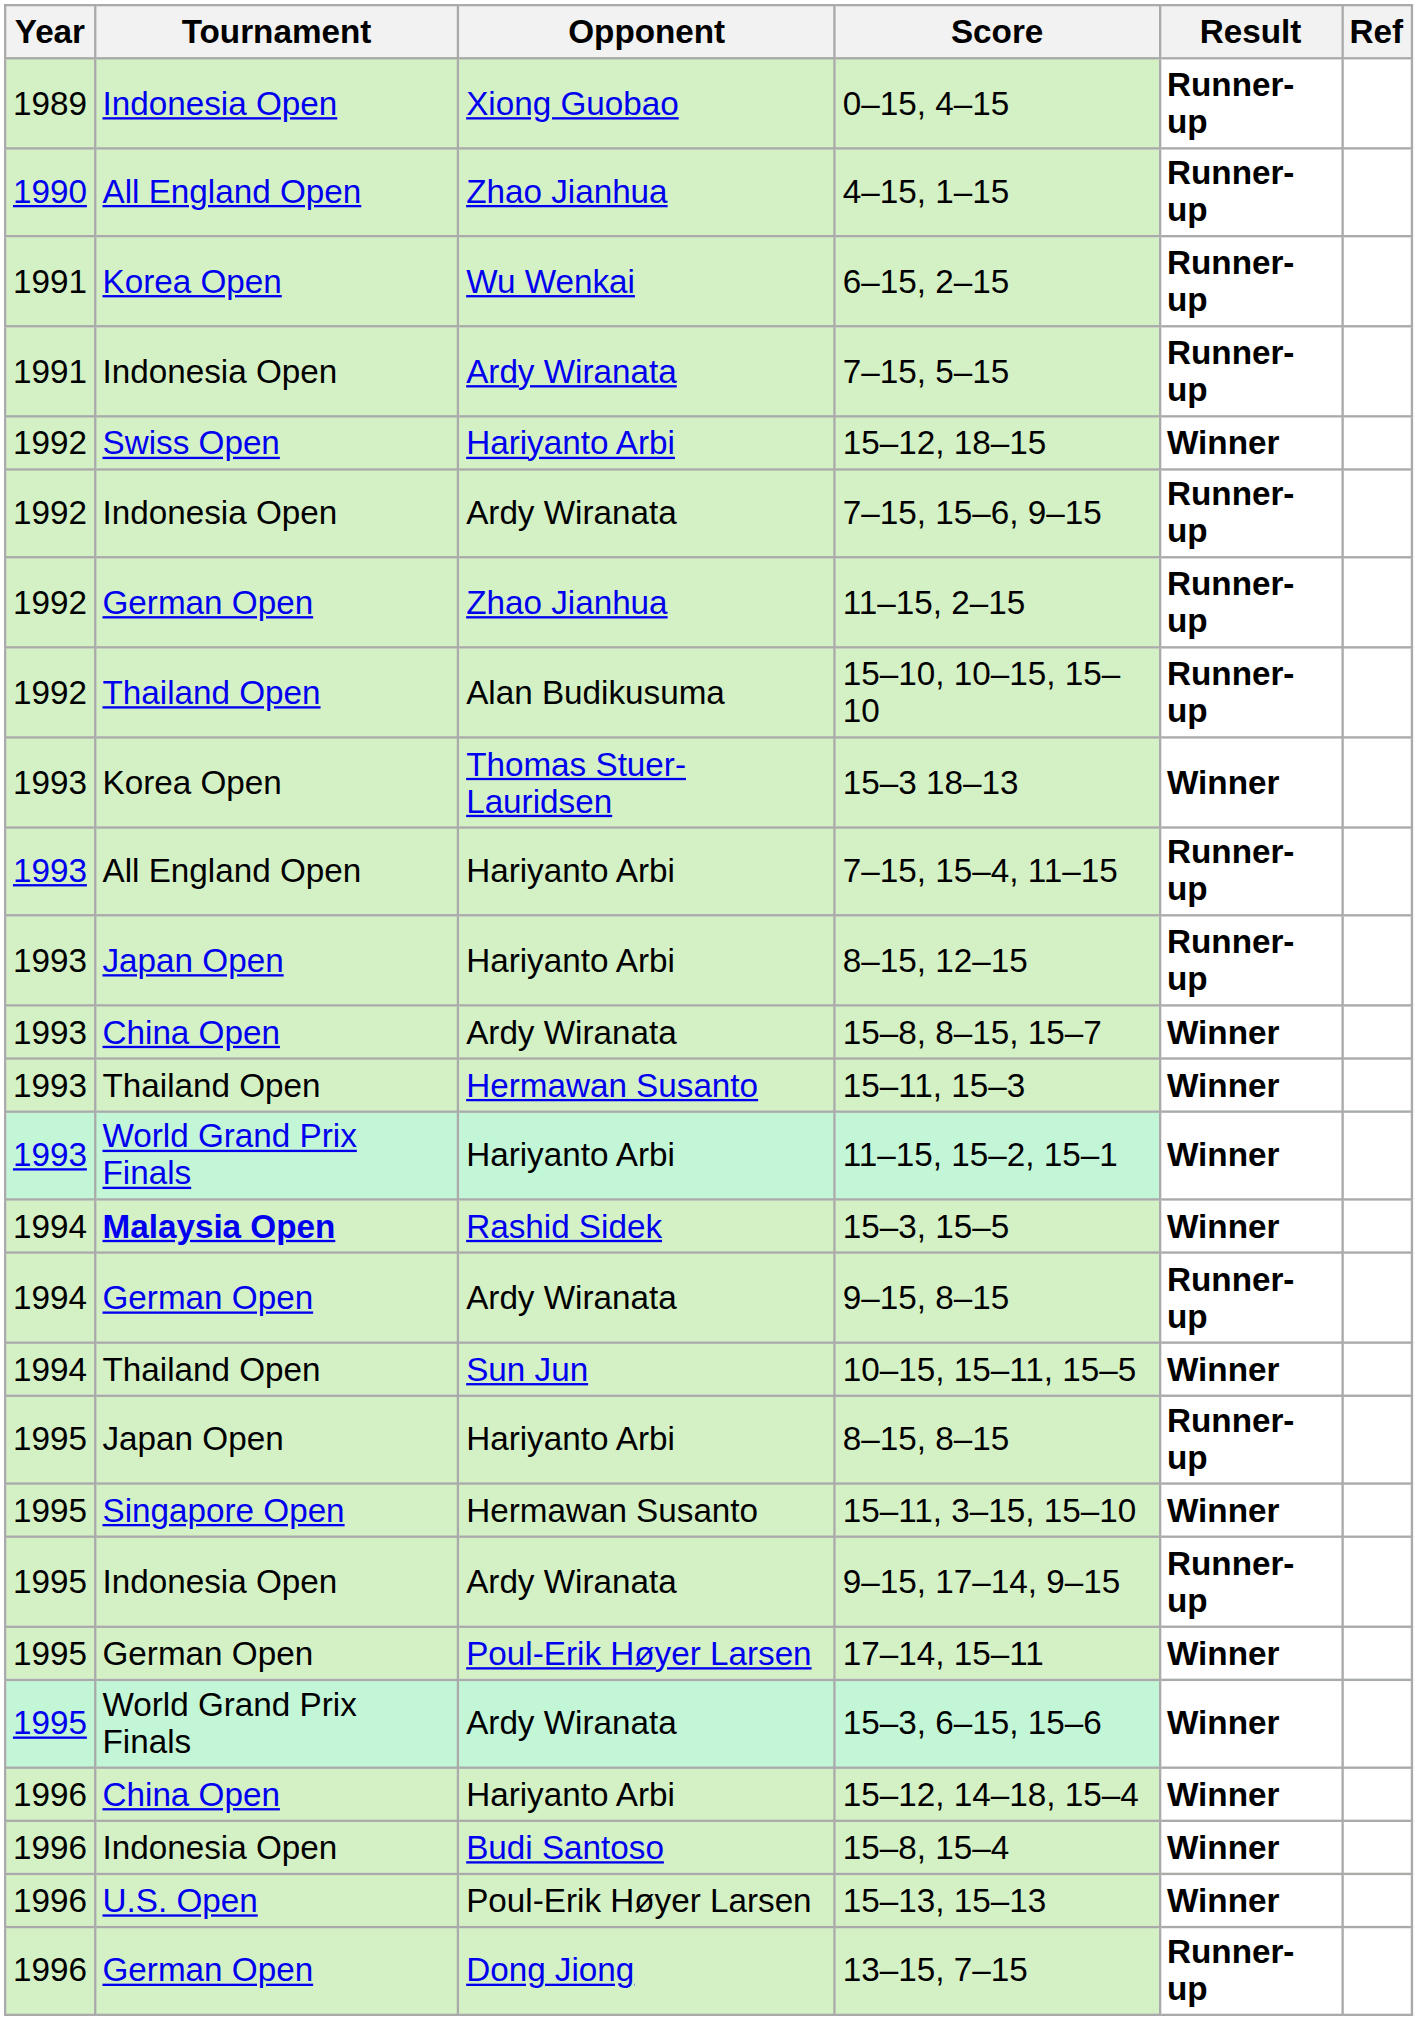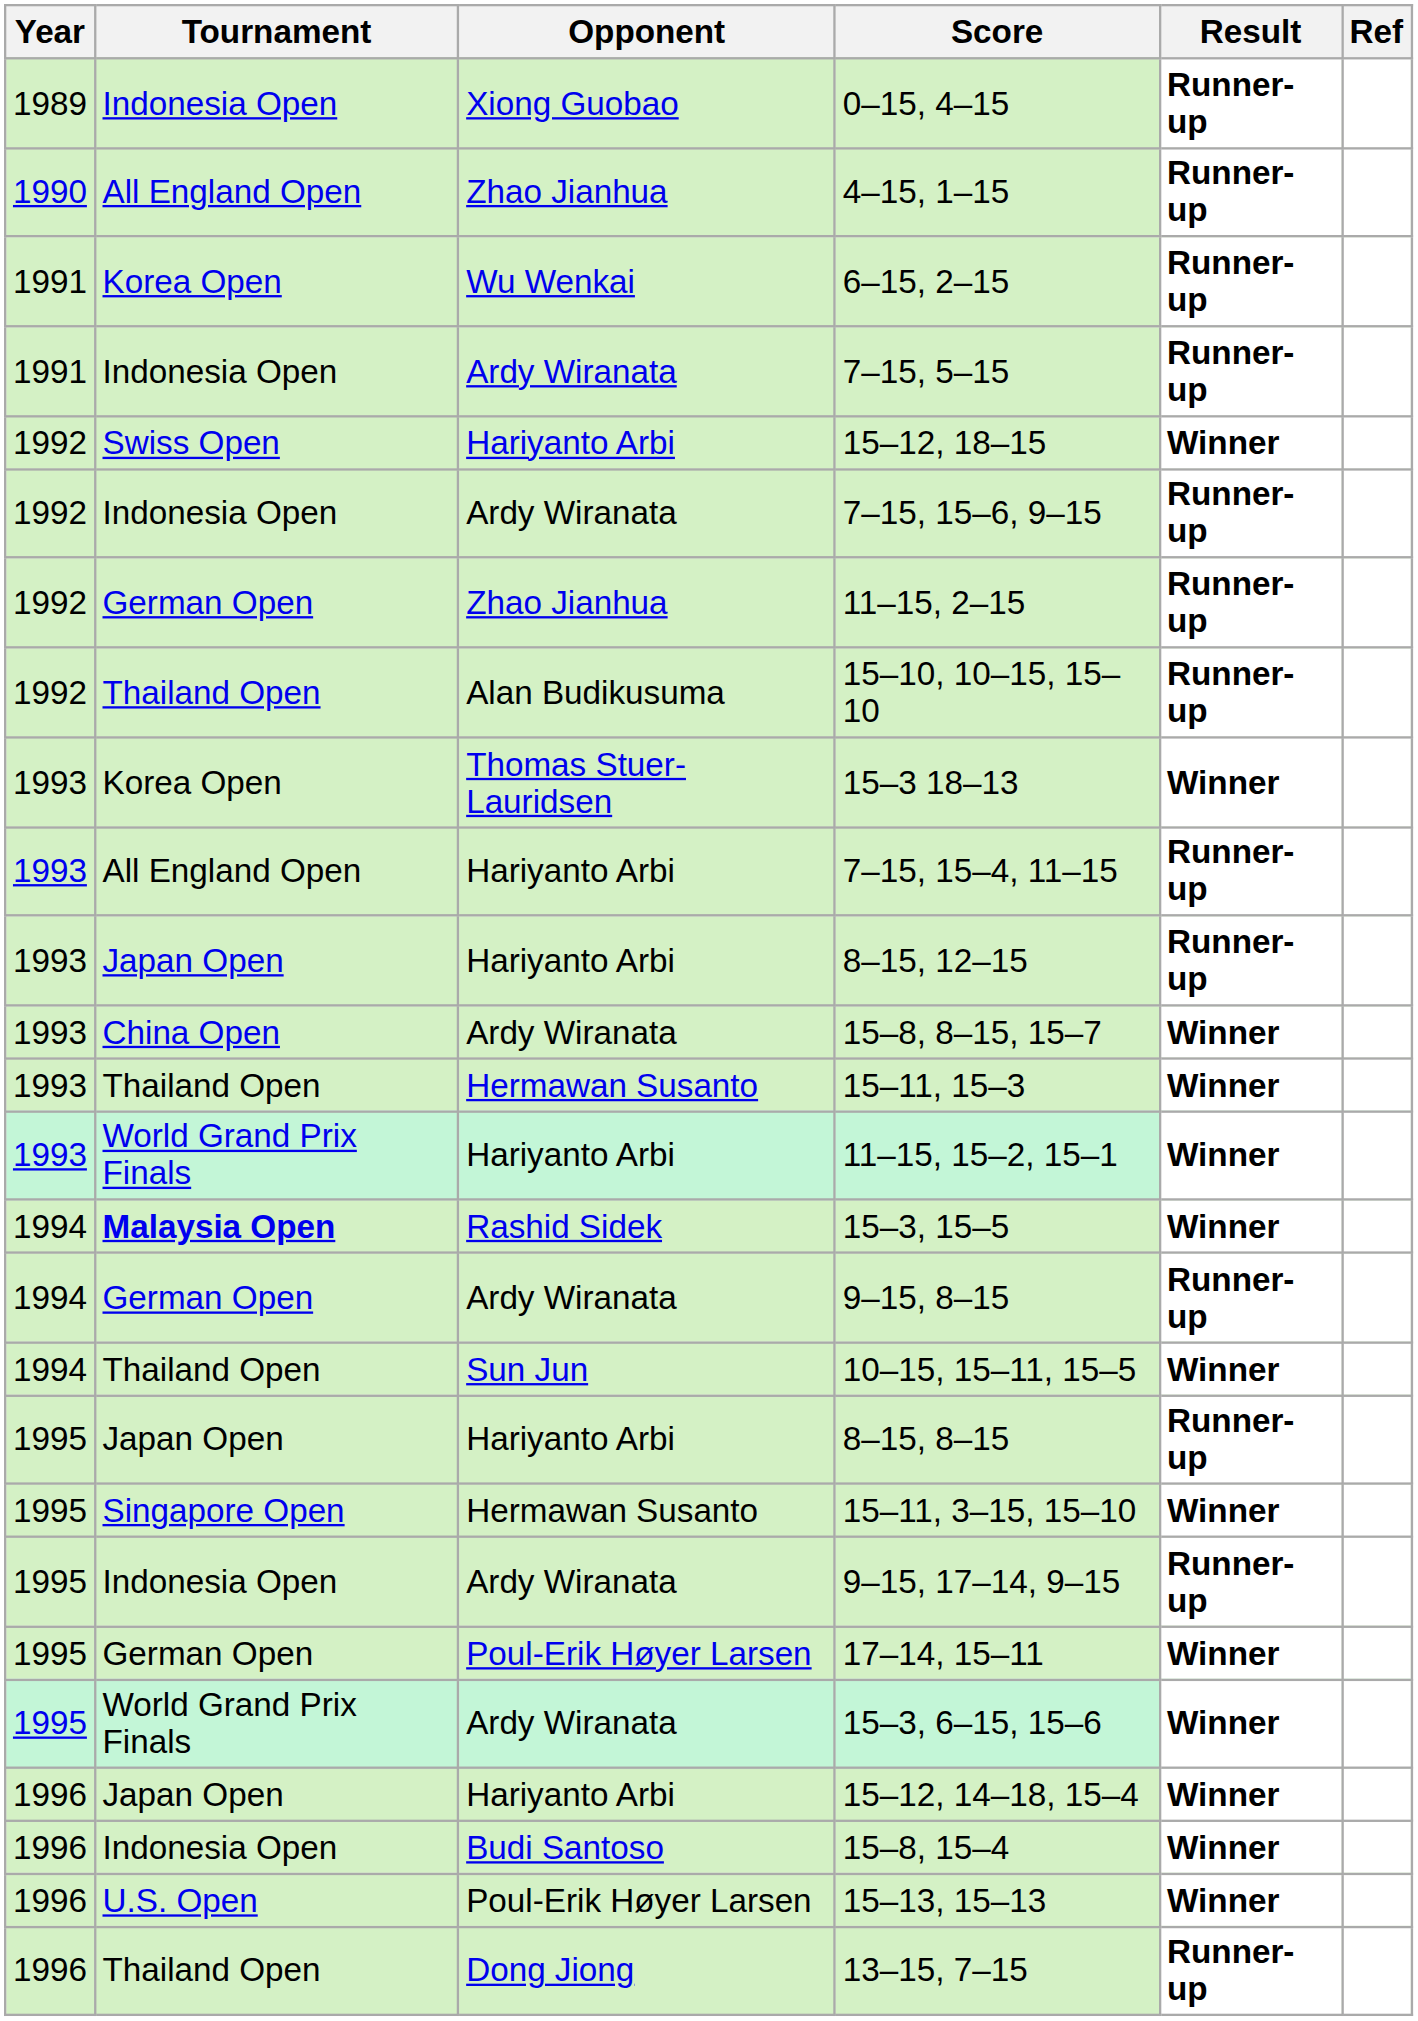 <table class="sortable wikitable" style="font-size: 90%;">
 <tr>
 <th>Year</th>
 <th>Tournament</th>
 <th>Opponent</th>
 <th>Score</th>
 <th>Result</th>
 <th>Ref</th>
 </tr>
 <tr style="background:#D4F1C5">
 <td align="center">1989</td>
 <td align="left"><a href='#'>Indonesia Open</a></td>
 <td align="left"> <a href='#'>Xiong Guobao</a></td>
 <td align="left">0–15, 4–15</td>
 <td style="text-align:left; background:white"> <strong>Runner-up</strong></td>
 <td style="text-align:center; background:white"></td>
 </tr>
 <tr style="background:#D4F1C5">
 <td align="center"><a href='#'>1990</a></td>
 <td align="left"><a href='#'>All England Open</a></td>
 <td align="left"> <a href='#'>Zhao Jianhua</a></td>
 <td align="left">4–15, 1–15</td>
 <td style="text-align:left; background:white"> <strong>Runner-up</strong></td>
 <td style="text-align:center; background:white"></td>
 </tr>
 <tr style="background:#D4F1C5">
 <td align="center">1991</td>
 <td align="left"><a href='#'>Korea Open</a></td>
 <td align="left"> <a href='#'>Wu Wenkai</a></td>
 <td align="left">6–15, 2–15</td>
 <td style="text-align:left; background:white"> <strong>Runner-up</strong></td>
 <td style="text-align:center; background:white"></td>
 </tr>
 <tr style="background:#D4F1C5">
 <td align="center">1991</td>
 <td align="left">Indonesia Open</td>
 <td align="left"> <a href='#'>Ardy Wiranata</a></td>
 <td align="left">7–15, 5–15</td>
 <td style="text-align:left; background:white"> <strong>Runner-up</strong></td>
 <td style="text-align:center; background:white"></td>
 </tr>
 <tr style="background:#D4F1C5">
 <td align="center">1992</td>
 <td align="left"><a href='#'>Swiss Open</a></td>
 <td align="left"> <a href='#'>Hariyanto Arbi</a></td>
 <td align="left">15–12, 18–15</td>
 <td style="text-align:left; background:white"> <strong>Winner</strong></td>
 <td style="text-align:center; background:white"></td>
 </tr>
 <tr style="background:#D4F1C5">
 <td align="center">1992</td>
 <td align="left">Indonesia Open</td>
 <td align="left"> Ardy Wiranata</td>
 <td align="left">7–15, 15–6, 9–15</td>
 <td style="text-align:left; background:white"> <strong>Runner-up</strong></td>
 <td style="text-align:center; background:white"></td>
 </tr>
 <tr style="background:#D4F1C5">
 <td align="center">1992</td>
 <td align="left"><a href='#'>German Open</a></td>
 <td align="left"> <a href='#'>Zhao Jianhua</a></td>
 <td align="left">11–15, 2–15</td>
 <td style="text-align:left; background:white"> <strong>Runner-up</strong></td>
 <td style="text-align:center; background:white"></td>
 </tr>
 <tr style="background:#D4F1C5">
 <td align="center">1992</td>
 <td align="left"><a href='#'>Thailand Open</a></td>
 <td align="left"> Alan Budikusuma</td>
 <td align="left">15–10, 10–15, 15–10</td>
 <td style="text-align:left; background:white"> <strong>Runner-up</strong></td>
 <td style="text-align:center; background:white"></td>
 </tr>
 <tr style="background:#D4F1C5">
 <td align="center">1993</td>
 <td align="left">Korea Open</td>
 <td align="left"> <a href='#'>Thomas Stuer-Lauridsen</a></td>
 <td align="left">15–3 18–13</td>
 <td style="text-align:left; background:white"> <strong>Winner</strong></td>
 <td style="text-align:center; background:white"></td>
 </tr>
 <tr style="background:#D4F1C5">
 <td align="center"><a href='#'>1993</a></td>
 <td align="left">All England Open</td>
 <td align="left"> Hariyanto Arbi</td>
 <td align="left">7–15, 15–4, 11–15</td>
 <td style="text-align:left; background:white"> <strong>Runner-up</strong></td>
 <td style="text-align:center; background:white"></td>
 </tr>
 <tr style="background:#D4F1C5">
 <td align="center">1993</td>
 <td align="left"><a href='#'>Japan Open</a></td>
 <td align="left"> Hariyanto Arbi</td>
 <td align="left">8–15, 12–15</td>
 <td style="text-align:left; background:white"> <strong>Runner-up</strong></td>
 <td style="text-align:center; background:white"></td>
 </tr>
 <tr style="background:#D4F1C5">
 <td align="center">1993</td>
 <td align="left"><a href='#'>China Open</a></td>
 <td align="left"> Ardy Wiranata</td>
 <td align="left">15–8, 8–15, 15–7</td>
 <td style="text-align:left; background:white"> <strong>Winner</strong></td>
 <td style="text-align:center; background:white"></td>
 </tr>
 <tr style="background:#D4F1C5">
 <td align="center">1993</td>
 <td align="left">Thailand Open</td>
 <td> <a href='#'>Hermawan Susanto</a></td>
 <td align="left">15–11, 15–3</td>
 <td style="text-align:left; background:white"> <strong>Winner</strong></td>
 <td style="text-align:center; background:white"></td>
 </tr>
 <tr style="background:#C3F6D7">
 <td align="center"><a href='#'>1993</a></td>
 <td align="left"><a href='#'>World Grand Prix Finals</a></td>
 <td align="left"> Hariyanto Arbi</td>
 <td align="left">11–15, 15–2, 15–1</td>
 <td style="text-align:left; background:white"> <strong>Winner</strong></td>
 <td style="text-align:center; background:white"></td>
 </tr>
 <tr style="background:#D4F1C5">
 <td align="center">1994</td>
 <td align="left"><strong><a href='#'>Malaysia Open</a></strong></td>
 <td align="left"> <a href='#'>Rashid Sidek</a></td>
 <td align="left">15–3, 15–5</td>
 <td style="text-align:left; background:white"> <strong>Winner</strong></td>
 <td style="text-align:center; background:white"></td>
 </tr>
 <tr style="background:#D4F1C5">
 <td align="center">1994</td>
 <td align="left"><a href='#'>German Open</a></td>
 <td align="left"> Ardy Wiranata</td>
 <td align="left">9–15, 8–15</td>
 <td style="text-align:left; background:white"> <strong>Runner-up</strong></td>
 <td style="text-align:center; background:white"></td>
 </tr>
 <tr style="background:#D4F1C5">
 <td align="center">1994</td>
 <td align="left">Thailand Open</td>
 <td align="left"> <a href='#'>Sun Jun</a></td>
 <td align="left">10–15, 15–11, 15–5</td>
 <td style="text-align:left; background:white"> <strong>Winner</strong></td>
 <td style="text-align:center; background:white"></td>
 </tr>
 <tr style="background:#D4F1C5">
 <td align="center">1995</td>
 <td align="left">Japan Open</td>
 <td align="left"> Hariyanto Arbi</td>
 <td align="left">8–15, 8–15</td>
 <td style="text-align:left; background:white"> <strong>Runner-up</strong></td>
 <td style="text-align:center; background:white"></td>
 </tr>
 <tr style="background:#D4F1C5">
 <td align="center">1995</td>
 <td align="left"><a href='#'>Singapore Open</a></td>
 <td align="left"> Hermawan Susanto</td>
 <td align="left">15–11, 3–15, 15–10</td>
 <td style="text-align:left; background:white"> <strong>Winner</strong></td>
 <td style="text-align:center; background:white"></td>
 </tr>
 <tr style="background:#D4F1C5">
 <td align="center">1995</td>
 <td align="left">Indonesia Open</td>
 <td align="left"> Ardy Wiranata</td>
 <td align="left">9–15, 17–14, 9–15</td>
 <td style="text-align:left; background:white"> <strong>Runner-up</strong></td>
 <td style="text-align:center; background:white"></td>
 </tr>
 <tr style="background:#D4F1C5">
 <td align="center">1995</td>
 <td align="left">German Open</td>
 <td align="left"> <a href='#'>Poul-Erik Høyer Larsen</a></td>
 <td align="left">17–14, 15–11</td>
 <td style="text-align:left; background:white"> <strong>Winner</strong></td>
 <td style="text-align:center; background:white"></td>
 </tr>
 <tr style="background:#C3F6D7">
 <td align="center"><a href='#'>1995</a></td>
 <td align="left">World Grand Prix Finals</td>
 <td align="left"> Ardy Wiranata</td>
 <td align="left">15–3, 6–15, 15–6</td>
 <td style="text-align:left; background:white"> <strong>Winner</strong></td>
 <td style="text-align:center; background:white"></td>
 </tr>
 <tr style="background:#D4F1C5">
 <td align="center">1996</td>
-<td align="left"><a href='#'>China Open</a></td>
+<td align="left">Japan Open</td>
 <td align="left"> Hariyanto Arbi</td>
 <td align="left">15–12, 14–18, 15–4</td>
 <td style="text-align:left; background:white"> <strong>Winner</strong></td>
 <td style="text-align:center; background:white"></td>
 </tr>
 <tr style="background:#D4F1C5">
 <td align="center">1996</td>
 <td align="left">Indonesia Open</td>
 <td align="left"> <a href='#'>Budi Santoso</a></td>
 <td align="left">15–8, 15–4</td>
 <td style="text-align:left; background:white"> <strong>Winner</strong></td>
 <td style="text-align:center; background:white"></td>
 </tr>
 <tr style="background:#D4F1C5">
 <td align="center">1996</td>
 <td align="left"><a href='#'>U.S. Open</a></td>
 <td align="left"> Poul-Erik Høyer Larsen</td>
 <td align="left">15–13, 15–13</td>
 <td style="text-align:left; background:white"> <strong>Winner</strong></td>
 <td style="text-align:center; background:white"></td>
 </tr>
 <tr style="background:#D4F1C5">
 <td align="center">1996</td>
-<td align="left"><a href='#'>German Open</a></td>
+<td align="left">Thailand Open</td>
 <td align="left"> <a href='#'>Dong Jiong</a></td>
 <td align="left">13–15, 7–15</td>
 <td style="text-align:left; background:white"> <strong>Runner-up</strong></td>
 <td style="text-align:center; background:white"></td>
 </tr>
 </table>
